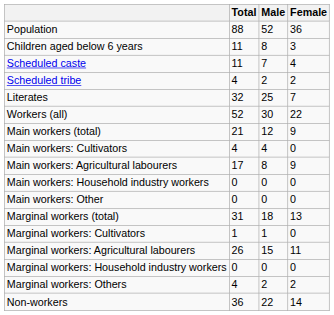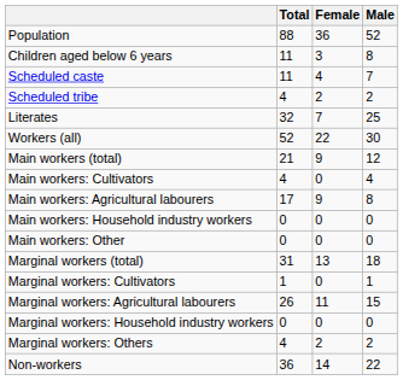 <table class="wikitable sortable">
 <tr>
 <th></th>
 <th>Total</th>
+<th>Female</th>
 <th>Male</th>
-<th>Female</th>
 </tr>
 <tr>
 <td>Population</td>
 <td>88</td>
+<td>36</td>
 <td>52</td>
-<td>36</td>
 </tr>
 <tr>
 <td>Children aged below 6 years</td>
 <td>11</td>
+<td>3</td>
 <td>8</td>
-<td>3</td>
 </tr>
 <tr>
 <td><a href='#'>Scheduled caste</a></td>
 <td>11</td>
+<td>4</td>
 <td>7</td>
-<td>4</td>
 </tr>
 <tr>
 <td><a href='#'>Scheduled tribe</a></td>
 <td>4</td>
 <td>2</td>
 <td>2</td>
 </tr>
 <tr>
 <td>Literates</td>
 <td>32</td>
+<td>7</td>
 <td>25</td>
-<td>7</td>
 </tr>
 <tr>
 <td>Workers (all)</td>
 <td>52</td>
+<td>22</td>
 <td>30</td>
-<td>22</td>
 </tr>
 <tr>
 <td>Main workers (total)</td>
 <td>21</td>
+<td>9</td>
 <td>12</td>
-<td>9</td>
 </tr>
 <tr>
 <td>Main workers: Cultivators</td>
 <td>4</td>
+<td>0</td>
 <td>4</td>
-<td>0</td>
 </tr>
 <tr>
 <td>Main workers: Agricultural labourers</td>
 <td>17</td>
+<td>9</td>
 <td>8</td>
-<td>9</td>
 </tr>
 <tr>
 <td>Main workers: Household industry workers</td>
 <td>0</td>
 <td>0</td>
 <td>0</td>
 </tr>
 <tr>
 <td>Main workers: Other</td>
 <td>0</td>
 <td>0</td>
 <td>0</td>
 </tr>
 <tr>
 <td>Marginal workers (total)</td>
 <td>31</td>
+<td>13</td>
 <td>18</td>
-<td>13</td>
 </tr>
 <tr>
 <td>Marginal workers: Cultivators</td>
 <td>1</td>
+<td>0</td>
 <td>1</td>
-<td>0</td>
 </tr>
 <tr>
 <td>Marginal workers: Agricultural labourers</td>
 <td>26</td>
+<td>11</td>
 <td>15</td>
-<td>11</td>
 </tr>
 <tr>
 <td>Marginal workers: Household industry workers</td>
 <td>0</td>
 <td>0</td>
 <td>0</td>
 </tr>
 <tr>
 <td>Marginal workers: Others</td>
 <td>4</td>
 <td>2</td>
 <td>2</td>
 </tr>
 <tr>
 <td>Non-workers</td>
 <td>36</td>
+<td>14</td>
 <td>22</td>
-<td>14</td>
 </tr>
 </table>
